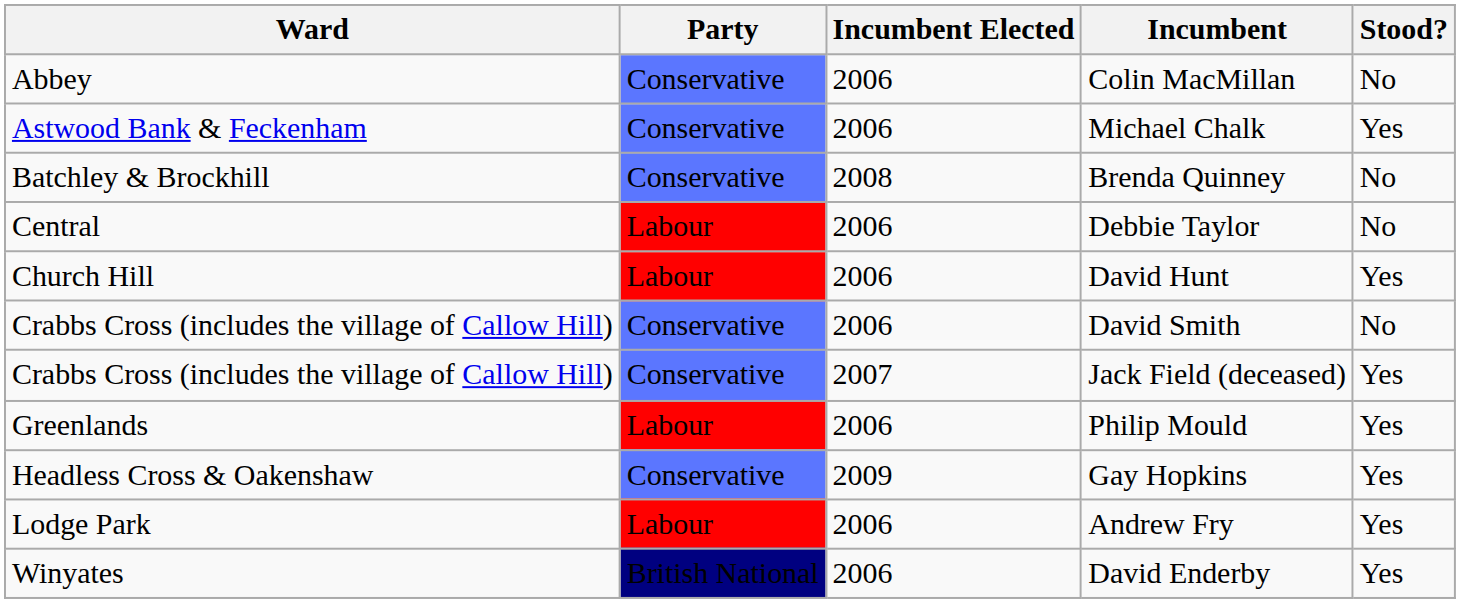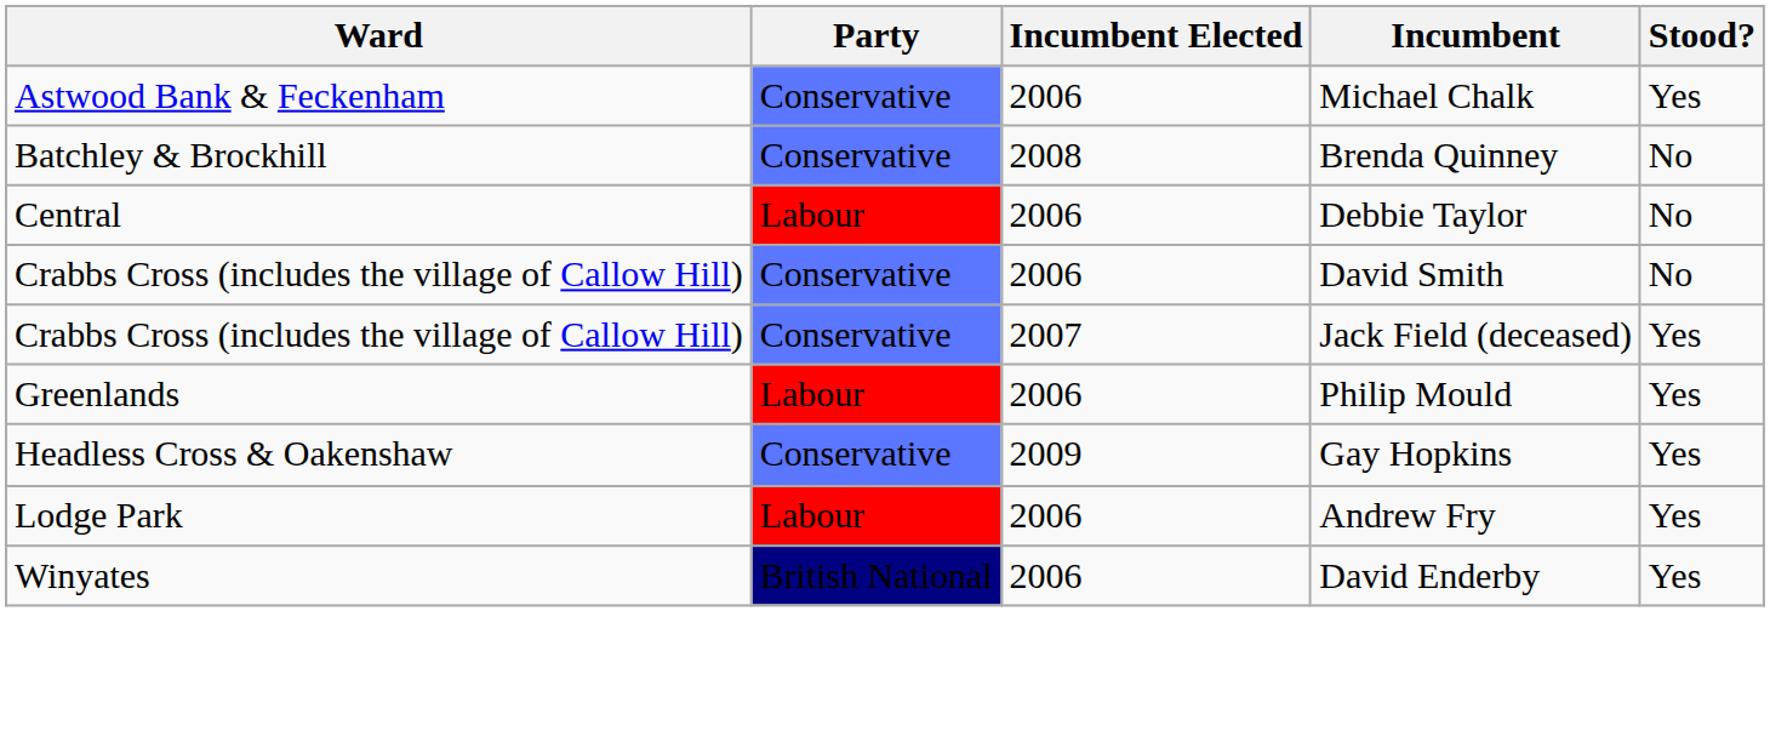 <table class="wikitable" style="font-size: 95%;">
 <tr>
 <th>Ward</th>
 <th>Party</th>
 <th>Incumbent Elected</th>
 <th>Incumbent</th>
 <th>Stood?</th>
-</tr>
-<tr>
-<td>Abbey</td>
-<td bgcolor="5B76FF">Conservative</td>
-<td>2006</td>
-<td>Colin MacMillan</td>
-<td>No</td>
 </tr>
 <tr>
 <td><a href='#'>Astwood Bank</a> & <a href='#'>Feckenham</a></td>
 <td bgcolor="5B76FF">Conservative</td>
 <td>2006</td>
 <td>Michael Chalk</td>
 <td>Yes</td>
 </tr>
 <tr>
 <td>Batchley & Brockhill</td>
 <td bgcolor="5B76FF">Conservative</td>
 <td>2008</td>
 <td>Brenda Quinney</td>
 <td>No</td>
 </tr>
 <tr>
 <td>Central</td>
 <td bgcolor="red">Labour</td>
 <td>2006</td>
 <td>Debbie Taylor</td>
 <td>No</td>
-</tr>
-<tr>
-<td>Church Hill</td>
-<td bgcolor="red">Labour</td>
-<td>2006</td>
-<td>David Hunt</td>
-<td>Yes</td>
 </tr>
 <tr>
 <td>Crabbs Cross (includes the village of <a href='#'>Callow Hill</a>)</td>
 <td bgcolor="5B76FF">Conservative</td>
 <td>2006</td>
 <td>David Smith</td>
 <td>No</td>
 </tr>
 <tr>
 <td>Crabbs Cross (includes the village of <a href='#'>Callow Hill</a>)</td>
 <td bgcolor="5B76FF">Conservative</td>
 <td>2007</td>
 <td>Jack Field (deceased)</td>
 <td>Yes</td>
 </tr>
 <tr>
 <td>Greenlands</td>
 <td bgcolor="red">Labour</td>
 <td>2006</td>
 <td>Philip Mould</td>
 <td>Yes</td>
 </tr>
 <tr>
 <td>Headless Cross & Oakenshaw</td>
 <td bgcolor="5B76FF">Conservative</td>
 <td>2009</td>
 <td>Gay Hopkins</td>
 <td>Yes</td>
 </tr>
 <tr>
 <td>Lodge Park</td>
 <td bgcolor="red">Labour</td>
 <td>2006</td>
 <td>Andrew Fry</td>
 <td>Yes</td>
 </tr>
 <tr>
 <td>Winyates</td>
 <td bgcolor="000080">British National</td>
 <td>2006</td>
 <td>David Enderby</td>
 <td>Yes</td>
 </tr>
 </table>
